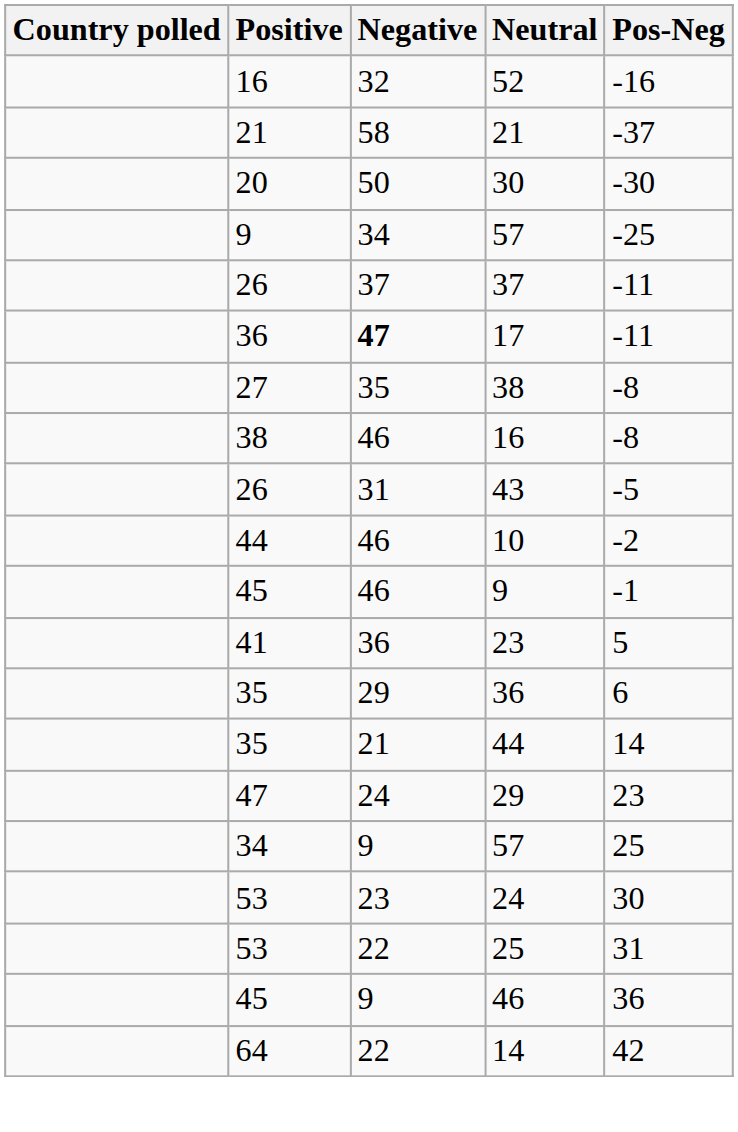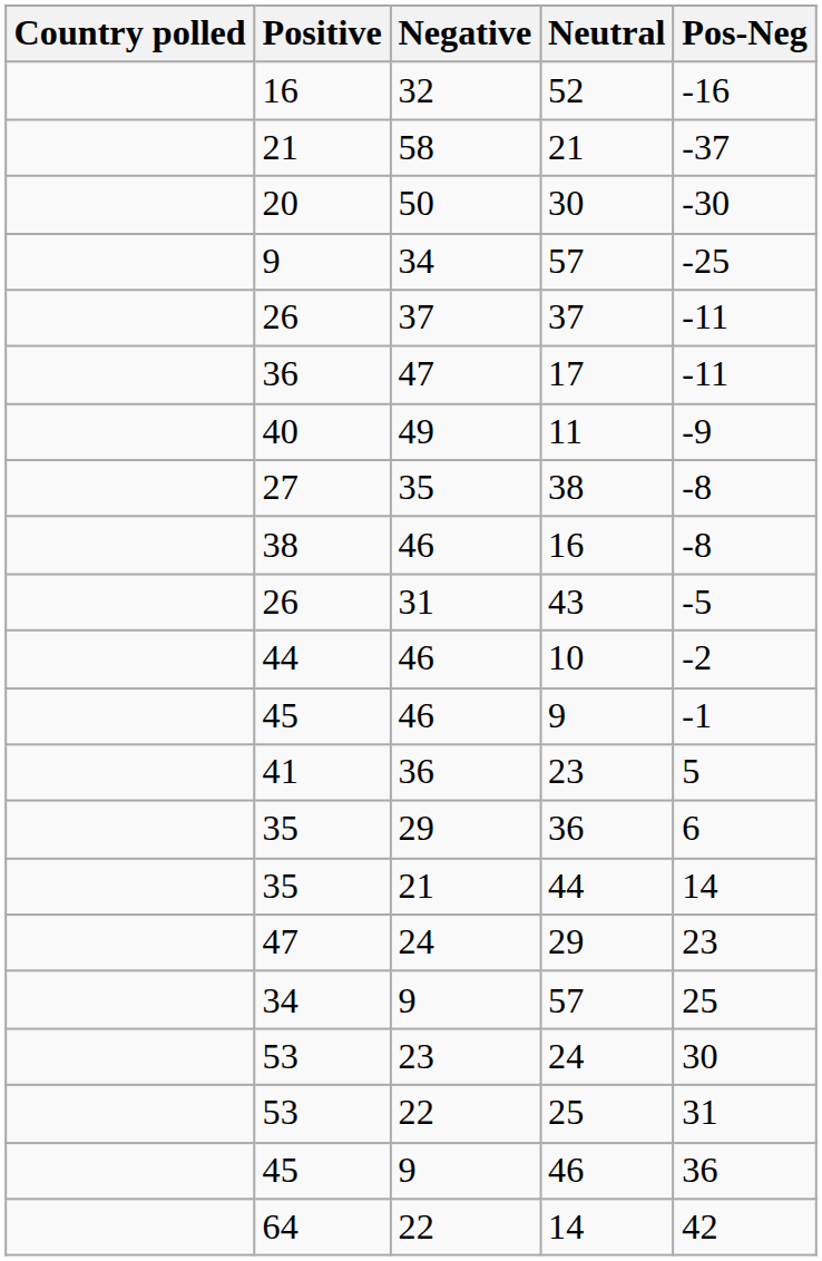 <table class="wikitable sortable" style="border:1px black; float:center; margin-left:1em;">
 <tr>
 <th>Country polled</th>
 <th>Positive</th>
 <th>Negative</th>
 <th>Neutral</th>
 <th>Pos-Neg</th>
 </tr>
 <tr>
 <td></td>
 <td>16</td>
 <td>32</td>
 <td>52</td>
 <td><span>-16</span></td>
 </tr>
 <tr>
 <td></td>
 <td>21</td>
 <td>58</td>
 <td>21</td>
 <td><span>-37</span></td>
 </tr>
 <tr>
 <td></td>
 <td>20</td>
 <td>50</td>
 <td>30</td>
 <td><span>-30</span></td>
 </tr>
 <tr>
 <td></td>
 <td>9</td>
 <td>34</td>
 <td>57</td>
 <td><span>-25</span></td>
 </tr>
 <tr>
 <td></td>
 <td>26</td>
 <td>37</td>
 <td>37</td>
 <td><span>-11</span></td>
 </tr>
 <tr>
 <td></td>
 <td>36</td>
-<td><strong>47</strong></td>
+<td>47</td>
 <td>17</td>
 <td><span>-11</span></td>
+</tr>
+<tr>
+<td></td>
+<td>40</td>
+<td>49</td>
+<td>11</td>
+<td><span>-9</span></td>
 </tr>
 <tr>
 <td></td>
 <td>27</td>
 <td>35</td>
 <td>38</td>
 <td><span>-8</span></td>
 </tr>
 <tr>
 <td></td>
 <td>38</td>
 <td>46</td>
 <td>16</td>
 <td><span>-8</span></td>
 </tr>
 <tr>
 <td></td>
 <td>26</td>
 <td>31</td>
 <td>43</td>
 <td><span>-5</span></td>
 </tr>
 <tr>
 <td></td>
 <td>44</td>
 <td>46</td>
 <td>10</td>
 <td><span>-2</span></td>
 </tr>
 <tr>
 <td></td>
 <td>45</td>
 <td>46</td>
 <td>9</td>
 <td><span>-1</span></td>
 </tr>
 <tr>
 <td></td>
 <td>41</td>
 <td>36</td>
 <td>23</td>
 <td>5</td>
 </tr>
 <tr>
 <td></td>
 <td>35</td>
 <td>29</td>
 <td>36</td>
 <td>6</td>
 </tr>
 <tr>
 <td></td>
 <td>35</td>
 <td>21</td>
 <td>44</td>
 <td>14</td>
 </tr>
 <tr>
 <td></td>
 <td>47</td>
 <td>24</td>
 <td>29</td>
 <td>23</td>
 </tr>
 <tr>
 <td></td>
 <td>34</td>
 <td>9</td>
 <td>57</td>
 <td>25</td>
 </tr>
 <tr>
 <td></td>
 <td>53</td>
 <td>23</td>
 <td>24</td>
 <td>30</td>
 </tr>
 <tr>
 <td></td>
 <td>53</td>
 <td>22</td>
 <td>25</td>
 <td>31</td>
 </tr>
 <tr>
 <td></td>
 <td>45</td>
 <td>9</td>
 <td>46</td>
 <td>36</td>
 </tr>
 <tr>
 <td></td>
 <td>64</td>
 <td>22</td>
 <td>14</td>
 <td>42</td>
 </tr>
 </table>
